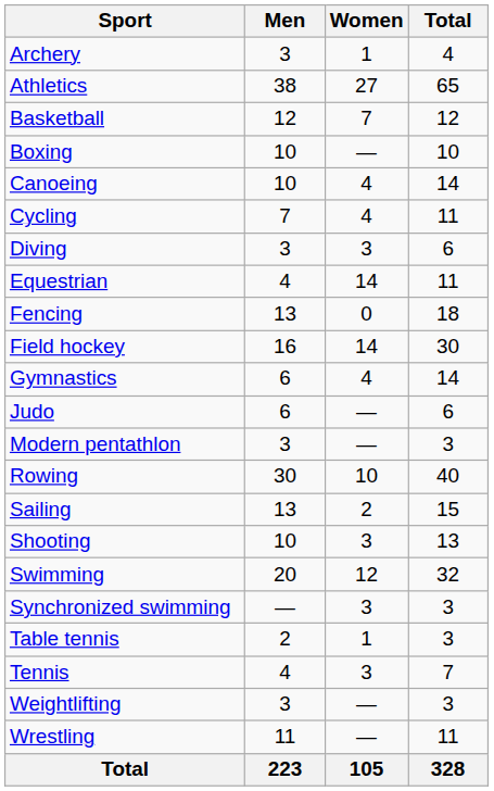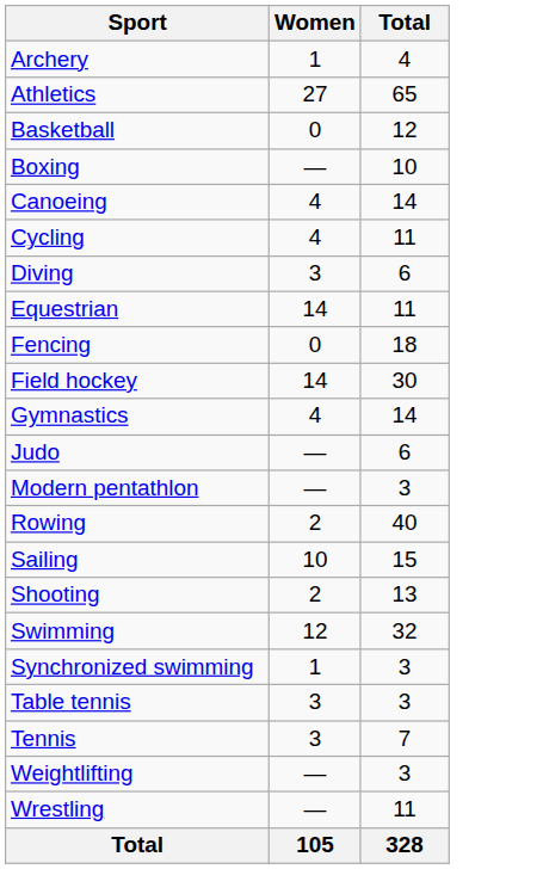 <table class="wikitable sortable" style="text-align:center;">
 <tr>
 <th width=180>Sport</th>
-<th width=55>Men</th>
 <th width=55>Women</th>
 <th width=55>Total</th>
 </tr>
 <tr>
 <td align=left><a href='#'>Archery</a></td>
-<td>3</td>
 <td>1</td>
 <td>4</td>
 </tr>
 <tr>
 <td align=left><a href='#'>Athletics</a></td>
-<td>38</td>
 <td>27</td>
 <td>65</td>
 </tr>
 <tr>
 <td align=left><a href='#'>Basketball</a></td>
-<td>12</td>
-<td>7</td>
+<td>0</td>
 <td>12</td>
 </tr>
 <tr>
 <td align=left><a href='#'>Boxing</a></td>
-<td>10</td>
 <td>—</td>
 <td>10</td>
 </tr>
 <tr>
 <td align=left><a href='#'>Canoeing</a></td>
-<td>10</td>
 <td>4</td>
 <td>14</td>
 </tr>
 <tr>
 <td align=left><a href='#'>Cycling</a></td>
-<td>7</td>
 <td>4</td>
 <td>11</td>
 </tr>
 <tr>
 <td align=left><a href='#'>Diving</a></td>
 <td>3</td>
-<td>3</td>
 <td>6</td>
 </tr>
 <tr>
 <td align=left><a href='#'>Equestrian</a></td>
-<td>4</td>
 <td>14</td>
 <td>11</td>
 </tr>
 <tr>
 <td align=left><a href='#'>Fencing</a></td>
-<td>13</td>
 <td>0</td>
 <td>18</td>
 </tr>
 <tr>
 <td align=left><a href='#'>Field hockey</a></td>
-<td>16</td>
 <td>14</td>
 <td>30</td>
 </tr>
 <tr>
 <td align=left><a href='#'>Gymnastics</a></td>
-<td>6</td>
 <td>4</td>
 <td>14</td>
 </tr>
 <tr>
 <td align=left><a href='#'>Judo</a></td>
-<td>6</td>
 <td>—</td>
 <td>6</td>
 </tr>
 <tr>
 <td align=left><a href='#'>Modern pentathlon</a></td>
-<td>3</td>
 <td>—</td>
 <td>3</td>
 </tr>
 <tr>
 <td align=left><a href='#'>Rowing</a></td>
-<td>30</td>
-<td>10</td>
+<td>2</td>
 <td>40</td>
 </tr>
 <tr>
 <td align=left><a href='#'>Sailing</a></td>
-<td>13</td>
-<td>2</td>
+<td>10</td>
 <td>15</td>
 </tr>
 <tr>
 <td align=left><a href='#'>Shooting</a></td>
-<td>10</td>
-<td>3</td>
+<td>2</td>
 <td>13</td>
 </tr>
 <tr>
 <td align=left><a href='#'>Swimming</a></td>
-<td>20</td>
 <td>12</td>
 <td>32</td>
 </tr>
 <tr>
 <td align=left><a href='#'>Synchronized swimming</a></td>
-<td>—</td>
+<td>1</td>
+<td>3</td>
+</tr>
+<tr>
+<td align=left><a href='#'>Table tennis</a></td>
 <td>3</td>
 <td>3</td>
 </tr>
 <tr>
-<td align=left><a href='#'>Table tennis</a></td>
-<td>2</td>
-<td>1</td>
-<td>3</td>
-</tr>
-<tr>
 <td align=left><a href='#'>Tennis</a></td>
-<td>4</td>
 <td>3</td>
 <td>7</td>
 </tr>
 <tr>
 <td align=left><a href='#'>Weightlifting</a></td>
-<td>3</td>
 <td>—</td>
 <td>3</td>
 </tr>
 <tr>
 <td align=left><a href='#'>Wrestling</a></td>
-<td>11</td>
 <td>—</td>
 <td>11</td>
 </tr>
 <tr>
 <th>Total</th>
-<th>223</th>
 <th>105</th>
 <th>328</th>
 </tr>
 </table>
